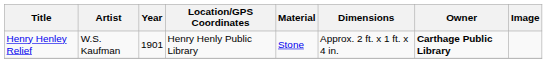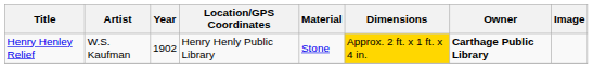 <table class="wikitable sortable">
 <tr>
 <th>Title</th>
 <th>Artist</th>
 <th>Year</th>
 <th>Location/GPS Coordinates</th>
 <th>Material</th>
 <th>Dimensions</th>
 <th>Owner</th>
 <th>Image</th>
 </tr>
 <tr>
 <td><a href='#'>Henry Henley Relief</a></td>
 <td>W.S. Kaufman</td>
-<td>1901</td>
+<td>1902</td>
 <td>Henry Henly Public Library</td>
 <td><a href='#'>Stone</a></td>
-<td>Approx. 2 ft. x 1 ft. x 4 in.</td>
+<td style="background: gold;">Approx. 2 ft. x 1 ft. x 4 in.</td>
 <td><strong>Carthage Public Library</strong></td>
 <td></td>
 </tr>
 <tr>
 </tr>
 </table>
